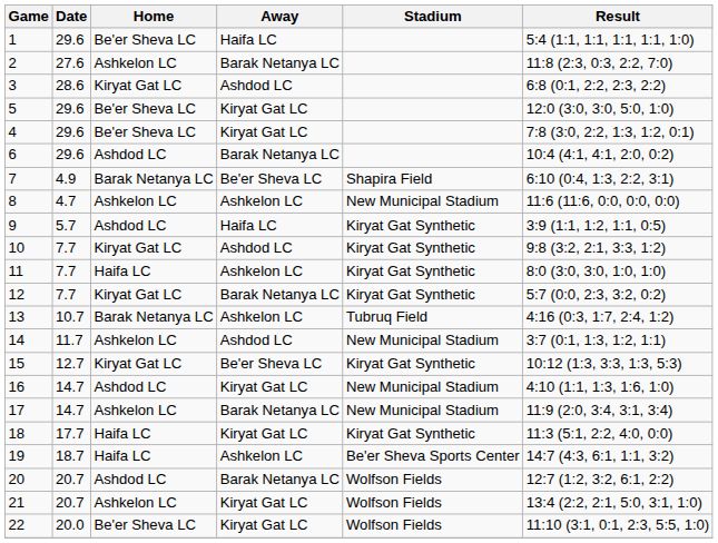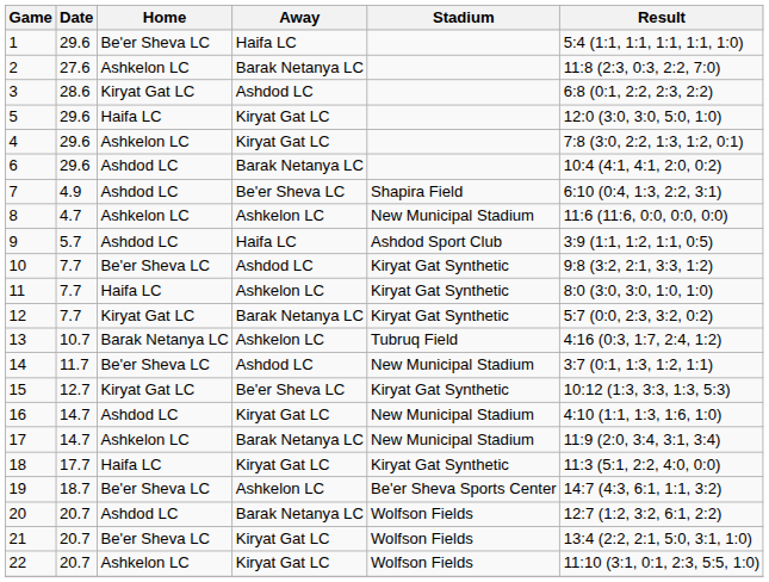 <table class="wikitable">
 <tr style="background:#cccccc;">
 <th>Game</th>
 <th>Date</th>
 <th>Home</th>
 <th>Away</th>
 <th>Stadium</th>
 <th>Result</th>
 </tr>
 <tr>
 <td>1</td>
 <td>29.6</td>
 <td>Be'er Sheva LC</td>
 <td>Haifa LC</td>
 <td></td>
 <td>5:4 (1:1, 1:1, 1:1, 1:1, 1:0)</td>
 </tr>
 <tr>
 <td>2</td>
 <td>27.6</td>
 <td>Ashkelon LC</td>
 <td>Barak Netanya LC</td>
 <td></td>
 <td>11:8 (2:3, 0:3, 2:2, 7:0)</td>
 </tr>
 <tr>
 <td>3</td>
 <td>28.6</td>
 <td>Kiryat Gat LC</td>
 <td>Ashdod LC</td>
 <td></td>
 <td>6:8 (0:1, 2:2, 2:3, 2:2)</td>
 </tr>
 <tr>
 <td>5</td>
 <td>29.6</td>
-<td>Be'er Sheva LC</td>
+<td>Haifa LC</td>
 <td>Kiryat Gat LC</td>
 <td></td>
 <td>12:0 (3:0, 3:0, 5:0, 1:0)</td>
 </tr>
 <tr>
 <td>4</td>
 <td>29.6</td>
-<td>Be'er Sheva LC</td>
+<td>Ashkelon LC</td>
 <td>Kiryat Gat LC</td>
 <td></td>
 <td>7:8 (3:0, 2:2, 1:3, 1:2, 0:1)</td>
 </tr>
 <tr>
 <td>6</td>
 <td>29.6</td>
 <td>Ashdod LC</td>
 <td>Barak Netanya LC</td>
 <td></td>
 <td>10:4 (4:1, 4:1, 2:0, 0:2)</td>
 </tr>
 <tr>
 <td>7</td>
 <td>4.9</td>
-<td>Barak Netanya LC</td>
+<td>Ashdod LC</td>
 <td>Be'er Sheva LC</td>
 <td>Shapira Field</td>
 <td>6:10 (0:4, 1:3, 2:2, 3:1)</td>
 </tr>
 <tr>
 <td>8</td>
 <td>4.7</td>
 <td>Ashkelon LC</td>
 <td>Ashkelon LC</td>
 <td>New Municipal Stadium</td>
 <td>11:6 (11:6, 0:0, 0:0, 0:0)</td>
 </tr>
 <tr>
 <td>9</td>
 <td>5.7</td>
 <td>Ashdod LC</td>
 <td>Haifa LC</td>
-<td>Kiryat Gat Synthetic</td>
+<td>Ashdod Sport Club</td>
 <td>3:9 (1:1, 1:2, 1:1, 0:5)</td>
 </tr>
 <tr>
 <td>10</td>
 <td>7.7</td>
-<td>Kiryat Gat LC</td>
+<td>Be'er Sheva LC</td>
 <td>Ashdod LC</td>
 <td>Kiryat Gat Synthetic</td>
 <td>9:8 (3:2, 2:1, 3:3, 1:2)</td>
 </tr>
 <tr>
 <td>11</td>
 <td>7.7</td>
 <td>Haifa LC</td>
 <td>Ashkelon LC</td>
 <td>Kiryat Gat Synthetic</td>
 <td>8:0 (3:0, 3:0, 1:0, 1:0)</td>
 </tr>
 <tr>
 <td>12</td>
 <td>7.7</td>
 <td>Kiryat Gat LC</td>
 <td>Barak Netanya LC</td>
 <td>Kiryat Gat Synthetic</td>
 <td>5:7 (0:0, 2:3, 3:2, 0:2)</td>
 </tr>
 <tr>
 <td>13</td>
 <td>10.7</td>
 <td>Barak Netanya LC</td>
 <td>Ashkelon LC</td>
 <td>Tubruq Field</td>
 <td>4:16 (0:3, 1:7, 2:4, 1:2)</td>
 </tr>
 <tr>
 <td>14</td>
 <td>11.7</td>
-<td>Ashkelon LC</td>
+<td>Be'er Sheva LC</td>
 <td>Ashdod LC</td>
 <td>New Municipal Stadium</td>
 <td>3:7 (0:1, 1:3, 1:2, 1:1)</td>
 </tr>
 <tr>
 <td>15</td>
 <td>12.7</td>
 <td>Kiryat Gat LC</td>
 <td>Be'er Sheva LC</td>
 <td>Kiryat Gat Synthetic</td>
 <td>10:12 (1:3, 3:3, 1:3, 5:3)</td>
 </tr>
 <tr>
 <td>16</td>
 <td>14.7</td>
 <td>Ashdod LC</td>
 <td>Kiryat Gat LC</td>
 <td>New Municipal Stadium</td>
 <td>4:10 (1:1, 1:3, 1:6, 1:0)</td>
 </tr>
 <tr>
 <td>17</td>
 <td>14.7</td>
 <td>Ashkelon LC</td>
 <td>Barak Netanya LC</td>
 <td>New Municipal Stadium</td>
 <td>11:9 (2:0, 3:4, 3:1, 3:4)</td>
 </tr>
 <tr>
 <td>18</td>
 <td>17.7</td>
 <td>Haifa LC</td>
 <td>Kiryat Gat LC</td>
 <td>Kiryat Gat Synthetic</td>
 <td>11:3 (5:1, 2:2, 4:0, 0:0)</td>
 </tr>
 <tr>
 <td>19</td>
 <td>18.7</td>
-<td>Haifa LC</td>
+<td>Be'er Sheva LC</td>
 <td>Ashkelon LC</td>
 <td>Be'er Sheva Sports Center</td>
 <td>14:7 (4:3, 6:1, 1:1, 3:2)</td>
 </tr>
 <tr>
 <td>20</td>
 <td>20.7</td>
 <td>Ashdod LC</td>
 <td>Barak Netanya LC</td>
 <td>Wolfson Fields</td>
 <td>12:7 (1:2, 3:2, 6:1, 2:2)</td>
 </tr>
 <tr>
 <td>21</td>
 <td>20.7</td>
-<td>Ashkelon LC</td>
+<td>Be'er Sheva LC</td>
 <td>Kiryat Gat LC</td>
 <td>Wolfson Fields</td>
 <td>13:4 (2:2, 2:1, 5:0, 3:1, 1:0)</td>
 </tr>
 <tr>
 <td>22</td>
-<td>20.0</td>
-<td>Be'er Sheva LC</td>
+<td>20.7</td>
+<td>Ashkelon LC</td>
 <td>Kiryat Gat LC</td>
 <td>Wolfson Fields</td>
 <td>11:10 (3:1, 0:1, 2:3, 5:5, 1:0)</td>
 </tr>
 <tr>
 </tr>
 </table>
